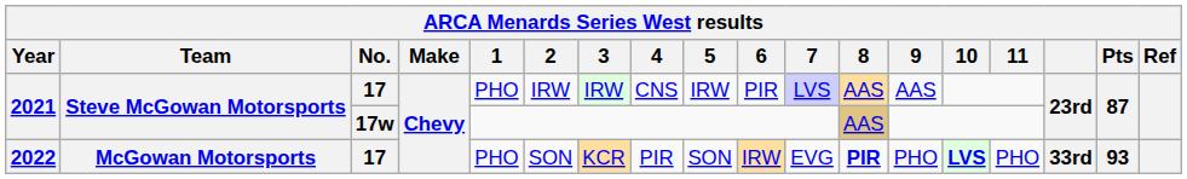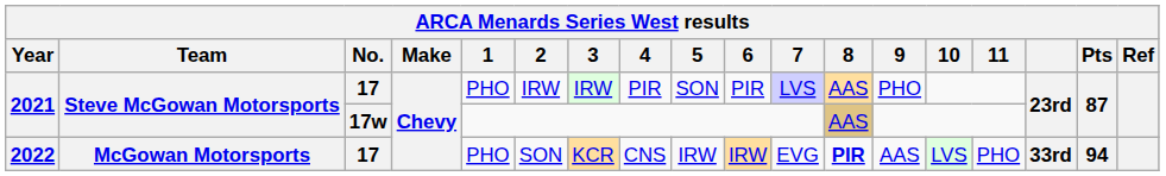 <table class="wikitable" style="text-align:center; font-size:75%">
 <tr>
 <th colspan="18"><a href='#'>ARCA Menards Series West</a> results</th>
 </tr>
 <tr>
 <th>Year</th>
 <th>Team</th>
 <th>No.</th>
 <th>Make</th>
 <th>1</th>
 <th>2</th>
 <th>3</th>
 <th>4</th>
 <th>5</th>
 <th>6</th>
 <th>7</th>
 <th>8</th>
 <th>9</th>
 <th>10</th>
 <th>11</th>
 <th></th>
 <th>Pts</th>
 <th>Ref</th>
 </tr>
 <tr>
 <th rowspan="2"><a href='#'>2021</a></th>
 <th rowspan="2"><a href='#'>Steve McGowan Motorsports</a></th>
 <th>17</th>
 <th rowspan="3"><a href='#'>Chevy</a></th>
 <td><a href='#'>PHO</a></td>
 <td><a href='#'>IRW</a></td>
 <td style="background:#DFFFDF;"><a href='#'>IRW</a><br></td>
-<td><a href='#'>CNS</a></td>
-<td><a href='#'>IRW</a></td>
+<td><a href='#'>PIR</a></td>
+<td><a href='#'>SON</a></td>
 <td><a href='#'>PIR</a></td>
 <td style="background:#CFCFFF;"><a href='#'>LVS</a><br></td>
 <td style="background:#FFDF9F;"><a href='#'>AAS</a><br></td>
-<td><a href='#'>AAS</a></td>
+<td><a href='#'>PHO</a></td>
 <td colspan="2"></td>
 <th rowspan="2">23rd</th>
 <th rowspan="2">87</th>
 <th rowspan="2"></th>
 </tr>
 <tr>
 <th>17w</th>
 <td colspan=7></td>
 <td style="background:#DFC484;"><a href='#'>AAS</a><br></td>
 <td colspan=3></td>
 </tr>
 <tr>
 <th><a href='#'>2022</a></th>
 <th><a href='#'>McGowan Motorsports</a></th>
 <th>17</th>
 <td><a href='#'>PHO</a></td>
 <td><a href='#'>SON</a></td>
 <td style="background:#FFDF9F;"><a href='#'>KCR</a><br></td>
-<td><a href='#'>PIR</a></td>
-<td><a href='#'>SON</a></td>
+<td><a href='#'>CNS</a></td>
+<td><a href='#'>IRW</a></td>
 <td style="background:#FFDF9F;"><a href='#'>IRW</a><br></td>
 <td><a href='#'>EVG</a></td>
 <td><strong><a href='#'>PIR</a></strong></td>
-<td><a href='#'>PHO</a></td>
-<td style="background:#DFFFDF;"><strong><a href='#'>LVS</a><br></strong></td>
+<td><a href='#'>AAS</a></td>
+<td style="background:#DFFFDF;"><a href='#'>LVS</a><br></td>
 <td><a href='#'>PHO</a></td>
 <th>33rd</th>
-<th>93</th>
+<th>94</th>
 <th></th>
 </tr>
 </table>
